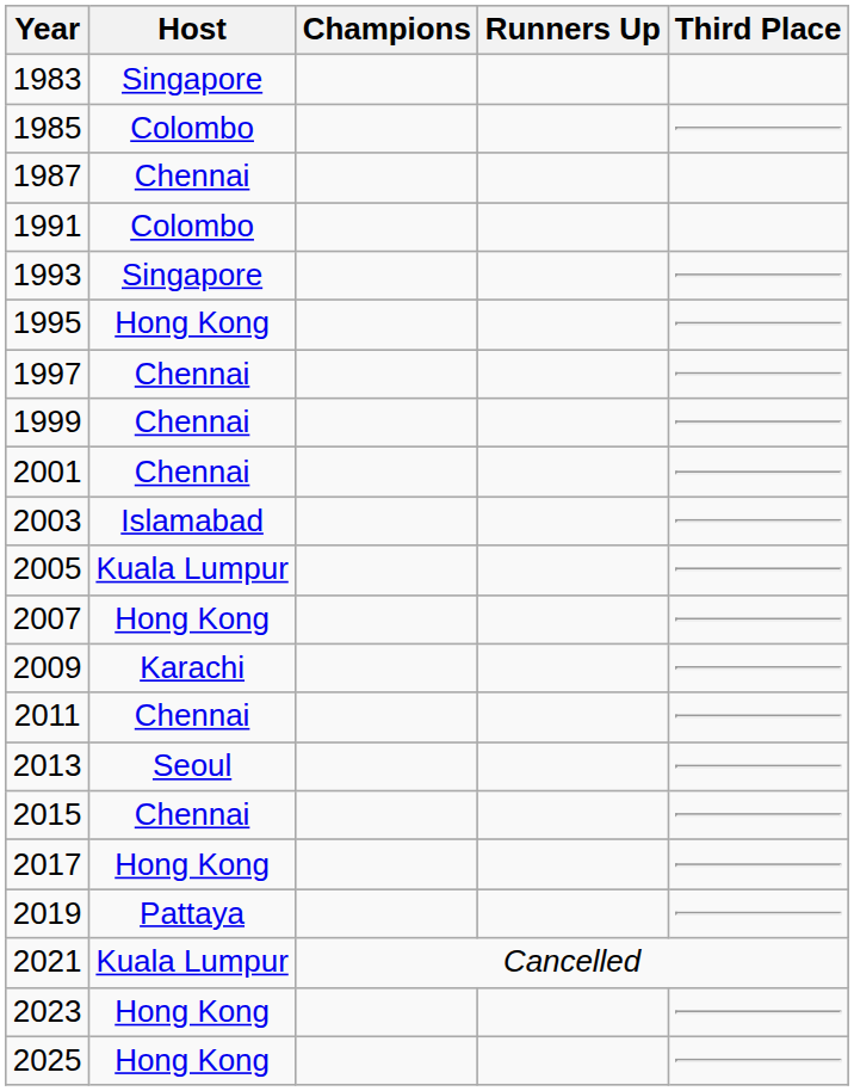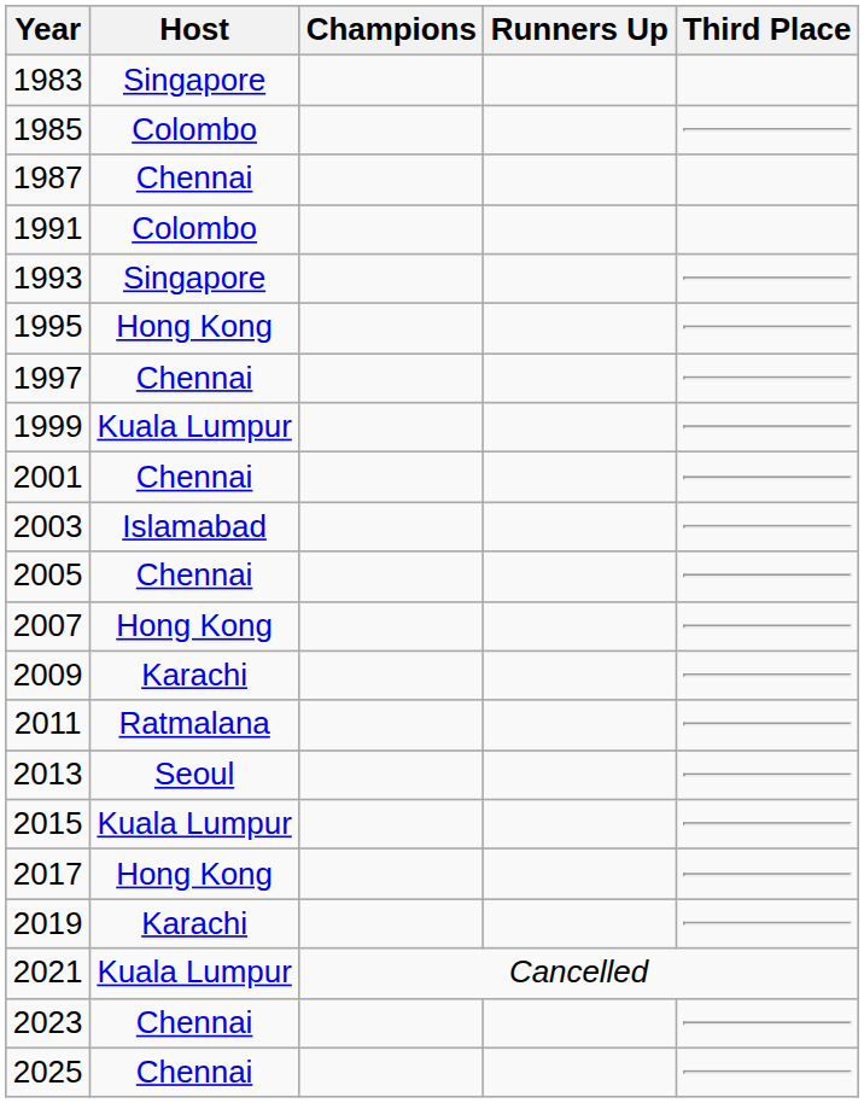 <table class="wikitable" style="text-align:center;">
 <tr>
 <th>Year</th>
 <th>Host</th>
 <th>Champions</th>
 <th>Runners Up</th>
 <th>Third Place</th>
 </tr>
 <tr>
 <td>1983</td>
 <td><a href='#'>Singapore</a> </td>
 <td></td>
 <td></td>
 <td></td>
 </tr>
 <tr>
 <td>1985</td>
 <td><a href='#'>Colombo</a> </td>
 <td></td>
 <td></td>
 <td><hr></td>
 </tr>
 <tr>
 <td>1987</td>
 <td><a href='#'>Chennai</a> </td>
 <td></td>
 <td></td>
 <td></td>
 </tr>
 <tr>
 <td>1991</td>
 <td><a href='#'>Colombo</a> </td>
 <td></td>
 <td></td>
 <td></td>
 </tr>
 <tr>
 <td>1993</td>
 <td><a href='#'>Singapore</a> </td>
 <td></td>
 <td></td>
 <td><hr></td>
 </tr>
 <tr>
 <td>1995</td>
 <td><a href='#'>Hong Kong</a> </td>
 <td></td>
 <td></td>
 <td><hr></td>
 </tr>
 <tr>
 <td>1997</td>
 <td><a href='#'>Chennai</a> </td>
 <td></td>
 <td></td>
 <td><hr></td>
 </tr>
 <tr>
 <td>1999</td>
-<td><a href='#'>Chennai</a> </td>
+<td><a href='#'>Kuala Lumpur</a> </td>
 <td></td>
 <td></td>
 <td><hr></td>
 </tr>
 <tr>
 <td>2001</td>
 <td><a href='#'>Chennai</a> </td>
 <td></td>
 <td></td>
 <td><hr></td>
 </tr>
 <tr>
 <td>2003</td>
 <td><a href='#'>Islamabad</a> </td>
 <td></td>
 <td></td>
 <td><hr></td>
 </tr>
 <tr>
 <td>2005</td>
-<td><a href='#'>Kuala Lumpur</a> </td>
+<td><a href='#'>Chennai</a> </td>
 <td></td>
 <td></td>
 <td><hr></td>
 </tr>
 <tr>
 <td>2007</td>
 <td><a href='#'>Hong Kong</a> </td>
 <td></td>
 <td></td>
 <td><hr></td>
 </tr>
 <tr>
 <td>2009</td>
 <td><a href='#'>Karachi</a> </td>
 <td></td>
 <td></td>
 <td><hr></td>
 </tr>
 <tr>
 <td>2011</td>
-<td><a href='#'>Chennai</a> </td>
+<td><a href='#'>Ratmalana</a> </td>
 <td></td>
 <td></td>
 <td><hr></td>
 </tr>
 <tr>
 <td>2013</td>
 <td><a href='#'>Seoul</a> </td>
 <td></td>
 <td></td>
 <td><hr></td>
 </tr>
 <tr>
 <td>2015</td>
-<td><a href='#'>Chennai</a> </td>
+<td><a href='#'>Kuala Lumpur</a> </td>
 <td></td>
 <td></td>
 <td><hr></td>
 </tr>
 <tr>
 <td>2017</td>
 <td><a href='#'>Hong Kong</a> </td>
 <td></td>
 <td></td>
 <td><hr></td>
 </tr>
 <tr>
 <td>2019</td>
-<td><a href='#'>Pattaya</a> </td>
+<td><a href='#'>Karachi</a> </td>
 <td></td>
 <td></td>
 <td><hr></td>
 </tr>
 <tr>
 <td>2021</td>
 <td><a href='#'>Kuala Lumpur</a> </td>
 <td colspan=3><em>Cancelled</em></td>
 </tr>
 <tr>
 <td>2023</td>
-<td><a href='#'>Hong Kong</a> </td>
+<td><a href='#'>Chennai</a> </td>
 <td></td>
 <td></td>
 <td><hr></td>
 </tr>
 <tr>
 <td>2025</td>
-<td><a href='#'>Hong Kong</a> </td>
+<td><a href='#'>Chennai</a> </td>
 <td></td>
 <td></td>
 <td><hr></td>
 </tr>
 </table>
